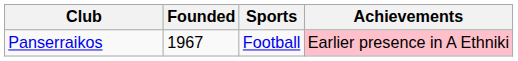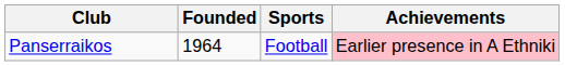 <table class="wikitable">
 <tr>
 <th width="150">Club</th>
 <th>Founded</th>
 <th>Sports</th>
 <th>Achievements</th>
 </tr>
 <tr>
 <td><a href='#'>Panserraikos</a></td>
-<td>1967</td>
+<td>1964</td>
 <td><a href='#'>Football</a></td>
 <td style="background: pink;">Earlier presence in A Ethniki</td>
 </tr>
 </table>
